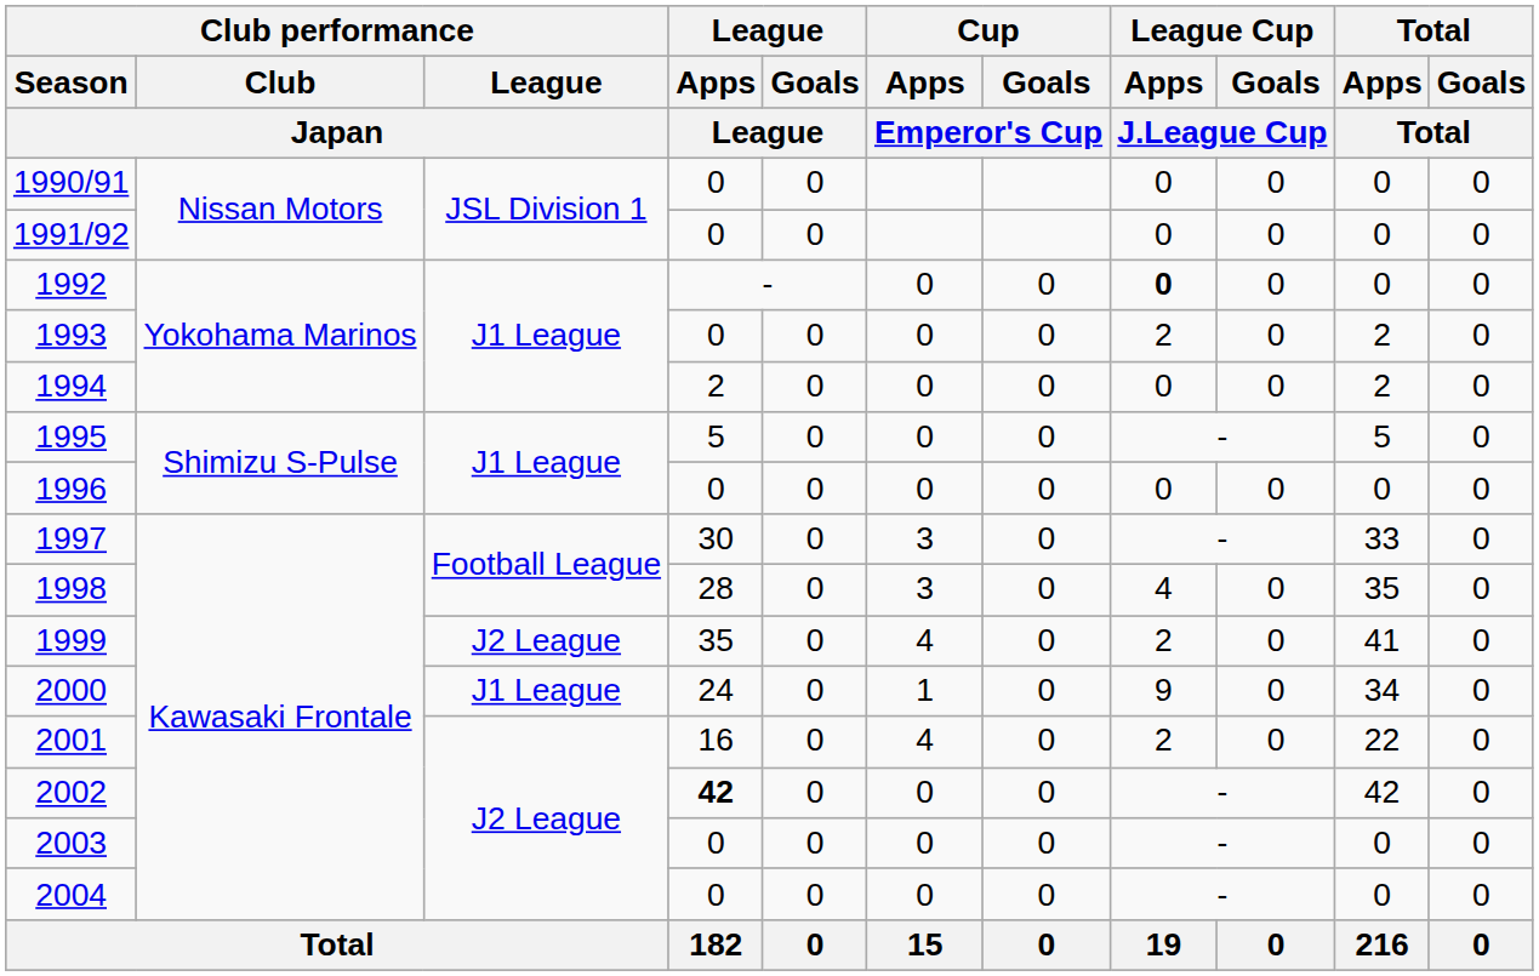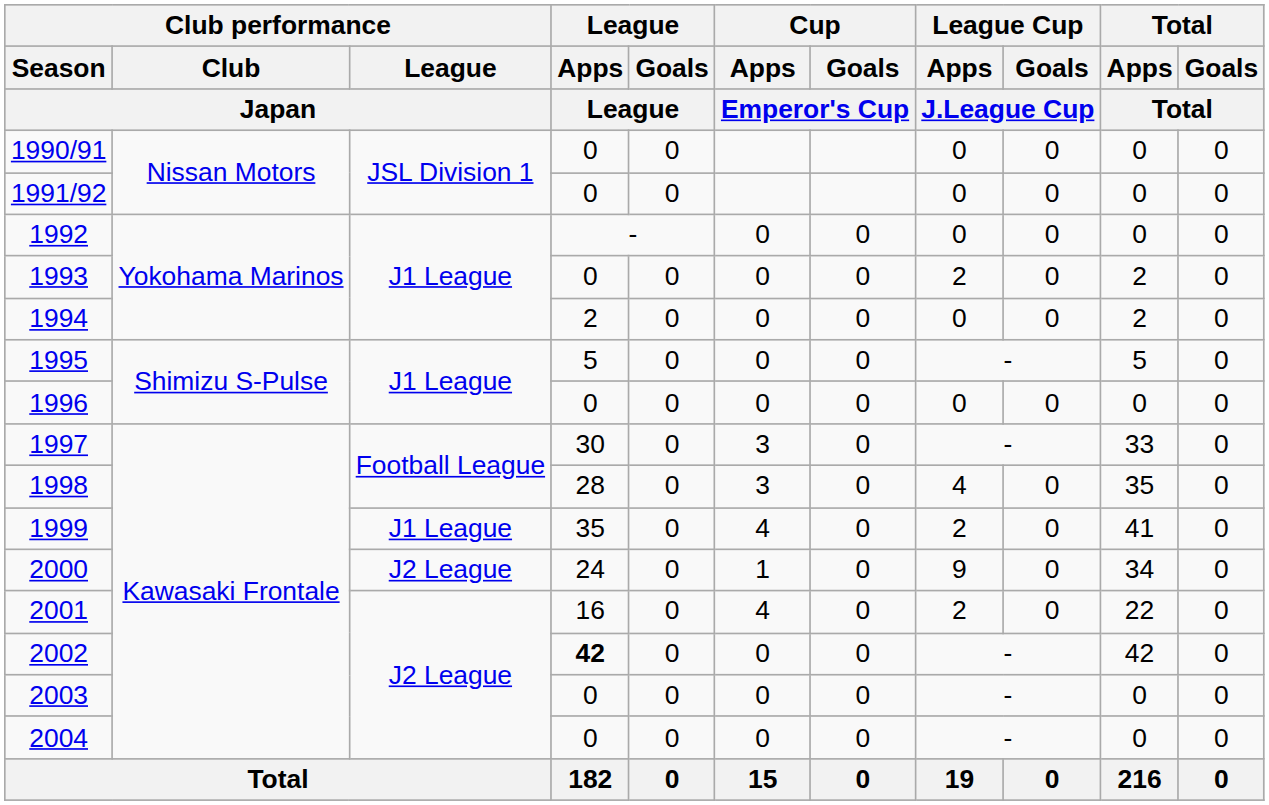 <table class="wikitable" style="text-align:center;">
 <tr>
 <th colspan=3>Club performance</th>
 <th colspan=2>League</th>
 <th colspan=2>Cup</th>
 <th colspan=2>League Cup</th>
 <th colspan=2>Total</th>
 </tr>
 <tr>
 <th>Season</th>
 <th>Club</th>
 <th>League</th>
 <th>Apps</th>
 <th>Goals</th>
 <th>Apps</th>
 <th>Goals</th>
 <th>Apps</th>
 <th>Goals</th>
 <th>Apps</th>
 <th>Goals</th>
 </tr>
 <tr>
 <th colspan=3>Japan</th>
 <th colspan=2>League</th>
 <th colspan=2><a href='#'>Emperor's Cup</a></th>
 <th colspan=2><a href='#'>J.League Cup</a></th>
 <th colspan=2>Total</th>
 </tr>
 <tr>
 <td><a href='#'>1990/91</a></td>
 <td rowspan="2"><a href='#'>Nissan Motors</a></td>
 <td rowspan="2"><a href='#'>JSL Division 1</a></td>
 <td>0</td>
 <td>0</td>
 <td></td>
 <td></td>
 <td>0</td>
 <td>0</td>
 <td>0</td>
 <td>0</td>
 </tr>
 <tr>
 <td><a href='#'>1991/92</a></td>
 <td>0</td>
 <td>0</td>
 <td></td>
 <td></td>
 <td>0</td>
 <td>0</td>
 <td>0</td>
 <td>0</td>
 </tr>
 <tr>
 <td><a href='#'>1992</a></td>
 <td rowspan="3"><a href='#'>Yokohama Marinos</a></td>
 <td rowspan="3"><a href='#'>J1 League</a></td>
 <td colspan="2">-</td>
 <td>0</td>
 <td>0</td>
-<td><strong>0</strong></td>
+<td>0</td>
 <td>0</td>
 <td>0</td>
 <td>0</td>
 </tr>
 <tr>
 <td><a href='#'>1993</a></td>
 <td>0</td>
 <td>0</td>
 <td>0</td>
 <td>0</td>
 <td>2</td>
 <td>0</td>
 <td>2</td>
 <td>0</td>
 </tr>
 <tr>
 <td><a href='#'>1994</a></td>
 <td>2</td>
 <td>0</td>
 <td>0</td>
 <td>0</td>
 <td>0</td>
 <td>0</td>
 <td>2</td>
 <td>0</td>
 </tr>
 <tr>
 <td><a href='#'>1995</a></td>
 <td rowspan="2"><a href='#'>Shimizu S-Pulse</a></td>
 <td rowspan="2"><a href='#'>J1 League</a></td>
 <td>5</td>
 <td>0</td>
 <td>0</td>
 <td>0</td>
 <td colspan="2">-</td>
 <td>5</td>
 <td>0</td>
 </tr>
 <tr>
 <td><a href='#'>1996</a></td>
 <td>0</td>
 <td>0</td>
 <td>0</td>
 <td>0</td>
 <td>0</td>
 <td>0</td>
 <td>0</td>
 <td>0</td>
 </tr>
 <tr>
 <td><a href='#'>1997</a></td>
 <td rowspan="8"><a href='#'>Kawasaki Frontale</a></td>
 <td rowspan="2"><a href='#'>Football League</a></td>
 <td>30</td>
 <td>0</td>
 <td>3</td>
 <td>0</td>
 <td colspan="2">-</td>
 <td>33</td>
 <td>0</td>
 </tr>
 <tr>
 <td><a href='#'>1998</a></td>
 <td>28</td>
 <td>0</td>
 <td>3</td>
 <td>0</td>
 <td>4</td>
 <td>0</td>
 <td>35</td>
 <td>0</td>
 </tr>
 <tr>
 <td><a href='#'>1999</a></td>
-<td><a href='#'>J2 League</a></td>
+<td><a href='#'>J1 League</a></td>
 <td>35</td>
 <td>0</td>
 <td>4</td>
 <td>0</td>
 <td>2</td>
 <td>0</td>
 <td>41</td>
 <td>0</td>
 </tr>
 <tr>
 <td><a href='#'>2000</a></td>
-<td><a href='#'>J1 League</a></td>
+<td><a href='#'>J2 League</a></td>
 <td>24</td>
 <td>0</td>
 <td>1</td>
 <td>0</td>
 <td>9</td>
 <td>0</td>
 <td>34</td>
 <td>0</td>
 </tr>
 <tr>
 <td><a href='#'>2001</a></td>
 <td rowspan="4"><a href='#'>J2 League</a></td>
 <td>16</td>
 <td>0</td>
 <td>4</td>
 <td>0</td>
 <td>2</td>
 <td>0</td>
 <td>22</td>
 <td>0</td>
 </tr>
 <tr>
 <td><a href='#'>2002</a></td>
 <td><strong>42</strong></td>
 <td>0</td>
 <td>0</td>
 <td>0</td>
 <td colspan="2">-</td>
 <td>42</td>
 <td>0</td>
 </tr>
 <tr>
 <td><a href='#'>2003</a></td>
 <td>0</td>
 <td>0</td>
 <td>0</td>
 <td>0</td>
 <td colspan="2">-</td>
 <td>0</td>
 <td>0</td>
 </tr>
 <tr>
 <td><a href='#'>2004</a></td>
 <td>0</td>
 <td>0</td>
 <td>0</td>
 <td>0</td>
 <td colspan="2">-</td>
 <td>0</td>
 <td>0</td>
 </tr>
 <tr>
 <th colspan=3>Total</th>
 <th>182</th>
 <th>0</th>
 <th>15</th>
 <th>0</th>
 <th>19</th>
 <th>0</th>
 <th>216</th>
 <th>0</th>
 </tr>
 </table>
